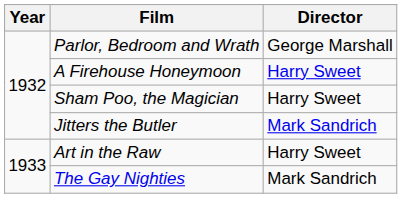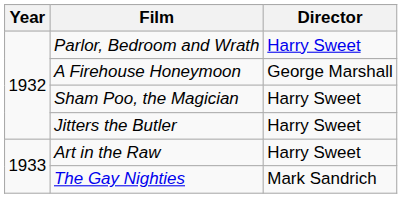 <table class="wikitable">
 <tr>
 <th>Year</th>
 <th>Film</th>
 <th>Director</th>
 </tr>
 <tr>
 <td rowspan=4>1932</td>
 <td><em>Parlor, Bedroom and Wrath</em></td>
-<td>George Marshall</td>
+<td><a href='#'>Harry Sweet</a></td>
 </tr>
 <tr>
 <td><em>A Firehouse Honeymoon</em></td>
-<td><a href='#'>Harry Sweet</a></td>
+<td>George Marshall</td>
 </tr>
 <tr>
 <td><em>Sham Poo, the Magician</em></td>
 <td>Harry Sweet</td>
 </tr>
 <tr>
 <td><em>Jitters the Butler</em></td>
-<td><a href='#'>Mark Sandrich</a></td>
+<td>Harry Sweet</td>
 </tr>
 <tr>
 <td rowspan=2>1933</td>
 <td><em>Art in the Raw</em></td>
 <td>Harry Sweet</td>
 </tr>
 <tr>
 <td><em><a href='#'>The Gay Nighties</a></em></td>
 <td>Mark Sandrich</td>
 </tr>
 </table>
